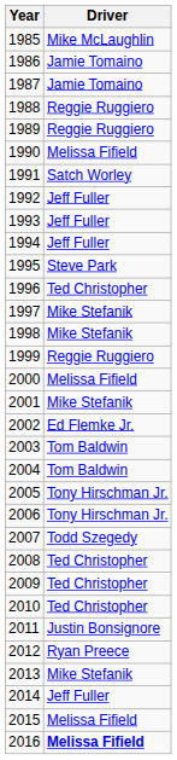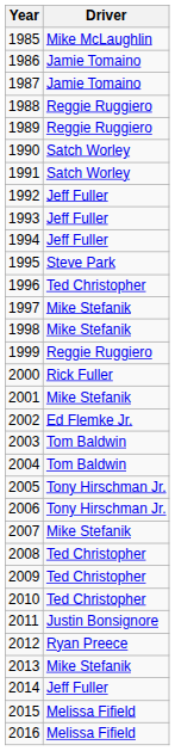 <table class="wikitable">
 <tr>
 <th scope="col">Year</th>
 <th scope="col">Driver</th>
 </tr>
 <tr>
 <td>1985</td>
 <td><a href='#'>Mike McLaughlin</a></td>
 </tr>
 <tr>
 <td>1986</td>
 <td><a href='#'>Jamie Tomaino</a></td>
 </tr>
 <tr>
 <td>1987</td>
 <td><a href='#'>Jamie Tomaino</a></td>
 </tr>
 <tr>
 <td>1988</td>
 <td><a href='#'>Reggie Ruggiero</a></td>
 </tr>
 <tr>
 <td>1989</td>
 <td><a href='#'>Reggie Ruggiero</a></td>
 </tr>
 <tr>
 <td>1990</td>
-<td><a href='#'>Melissa Fifield</a></td>
+<td><a href='#'>Satch Worley</a></td>
 </tr>
 <tr>
 <td>1991</td>
 <td><a href='#'>Satch Worley</a></td>
 </tr>
 <tr>
 <td>1992</td>
 <td><a href='#'>Jeff Fuller</a></td>
 </tr>
 <tr>
 <td>1993</td>
 <td><a href='#'>Jeff Fuller</a></td>
 </tr>
 <tr>
 <td>1994</td>
 <td><a href='#'>Jeff Fuller</a></td>
 </tr>
 <tr>
 <td>1995</td>
 <td><a href='#'>Steve Park</a></td>
 </tr>
 <tr>
 <td>1996</td>
 <td><a href='#'>Ted Christopher</a></td>
 </tr>
 <tr>
 <td>1997</td>
 <td><a href='#'>Mike Stefanik</a></td>
 </tr>
 <tr>
 <td>1998</td>
 <td><a href='#'>Mike Stefanik</a></td>
 </tr>
 <tr>
 <td>1999</td>
 <td><a href='#'>Reggie Ruggiero</a></td>
 </tr>
 <tr>
 <td>2000</td>
-<td><a href='#'>Melissa Fifield</a></td>
+<td><a href='#'>Rick Fuller</a></td>
 </tr>
 <tr>
 <td>2001</td>
 <td><a href='#'>Mike Stefanik</a></td>
 </tr>
 <tr>
 <td>2002</td>
 <td><a href='#'>Ed Flemke Jr.</a></td>
 </tr>
 <tr>
 <td>2003</td>
 <td><a href='#'>Tom Baldwin</a></td>
 </tr>
 <tr>
 <td>2004</td>
 <td><a href='#'>Tom Baldwin</a></td>
 </tr>
 <tr>
 <td>2005</td>
 <td><a href='#'>Tony Hirschman Jr.</a></td>
 </tr>
 <tr>
 <td>2006</td>
 <td><a href='#'>Tony Hirschman Jr.</a></td>
 </tr>
 <tr>
 <td>2007</td>
-<td><a href='#'>Todd Szegedy</a></td>
+<td><a href='#'>Mike Stefanik</a></td>
 </tr>
 <tr>
 <td>2008</td>
 <td><a href='#'>Ted Christopher</a></td>
 </tr>
 <tr>
 <td>2009</td>
 <td><a href='#'>Ted Christopher</a></td>
 </tr>
 <tr>
 <td>2010</td>
 <td><a href='#'>Ted Christopher</a></td>
 </tr>
 <tr>
 <td>2011</td>
 <td><a href='#'>Justin Bonsignore</a></td>
 </tr>
 <tr>
 <td>2012</td>
 <td><a href='#'>Ryan Preece</a></td>
 </tr>
 <tr>
 <td>2013</td>
 <td><a href='#'>Mike Stefanik</a></td>
 </tr>
 <tr>
 <td>2014</td>
 <td><a href='#'>Jeff Fuller</a></td>
 </tr>
 <tr>
 <td>2015</td>
 <td><a href='#'>Melissa Fifield</a></td>
 </tr>
 <tr>
 <td>2016</td>
-<td><strong><a href='#'>Melissa Fifield</a></strong></td>
+<td><a href='#'>Melissa Fifield</a></td>
 </tr>
 </table>
